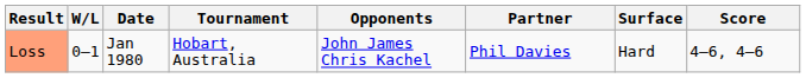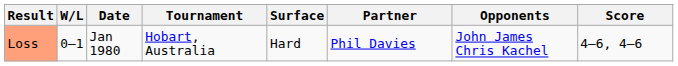 <table class="sortable wikitable">
 <tr>
 <th>Result</th>
 <th class="unsortable">W/L</th>
 <th style="width:50px">Date</th>
 <th style="width:120px">Tournament</th>
+<th style="width:50px">Surface</th>
+<th style="width:120px">Partner</th>
 <th style="width:120px">Opponents</th>
-<th style="width:120px">Partner</th>
-<th style="width:50px">Surface</th>
 <th style="width:90px" class="unsortable">Score</th>
 </tr>
 <tr>
 <td style="background:#ffa07a;">Loss</td>
 <td>0–1</td>
 <td>Jan 1980</td>
 <td><a href='#'>Hobart</a>, Australia</td>
+<td>Hard</td>
+<td> <a href='#'>Phil Davies</a></td>
 <td> <a href='#'>John James</a><br> <a href='#'>Chris Kachel</a></td>
-<td> <a href='#'>Phil Davies</a></td>
-<td>Hard</td>
 <td>4–6, 4–6</td>
 </tr>
 </table>
